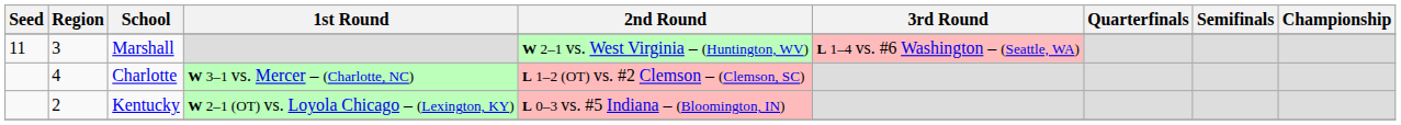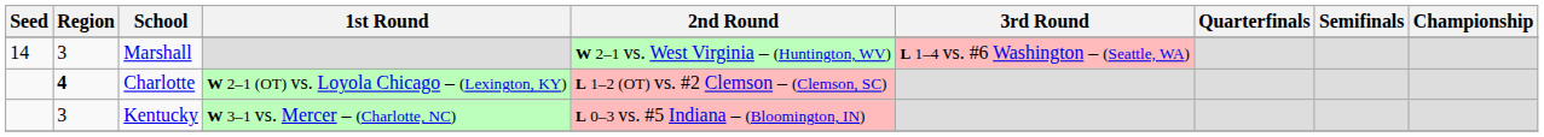 <table class="sortable wikitable" style="white-space:nowrap; font-size:90%;">
 <tr>
 <th>Seed</th>
 <th>Region</th>
 <th>School</th>
 <th>1st Round</th>
 <th>2nd Round</th>
 <th>3rd Round</th>
 <th>Quarterfinals</th>
 <th>Semifinals</th>
 <th>Championship</th>
 </tr>
 <tr>
 </tr>
 <tr>
-<td>11</td>
+<td>14</td>
 <td>3</td>
 <td><a href='#'>Marshall</a></td>
 <td bgcolor=#ddd></td>
 <td style="background:#bfb;"><small> <strong>W</strong> 2–1 </small> vs. <a href='#'>West Virginia</a> – <small>(<a href='#'>Huntington, WV</a>)</small></td>
 <td style="background:#fbb;"><small> <strong>L</strong> 1–4 </small> vs. #6 <a href='#'>Washington</a> – <small>(<a href='#'>Seattle, WA</a>)</small></td>
 <td style="background:#ddd;"></td>
 <td style="background:#ddd;"></td>
 <td style="background:#ddd;"></td>
 </tr>
 <tr>
 <td></td>
-<td>4</td>
+<td><strong>4</strong></td>
 <td><a href='#'>Charlotte</a></td>
-<td style="background:#bfb;"><small> <strong>W</strong> 3–1 </small> vs. <a href='#'>Mercer</a> – <small>(<a href='#'>Charlotte, NC</a>)</small></td>
+<td style="background:#bfb;"><small> <strong>W</strong> 2–1 (OT) </small> vs. <a href='#'>Loyola Chicago</a> – <small>(<a href='#'>Lexington, KY</a>)</small></td>
 <td style="background:#fbb;"><small> <strong>L</strong> 1–2 (OT) </small> vs. #2 <a href='#'>Clemson</a> – <small>(<a href='#'>Clemson, SC</a>)</small></td>
 <td style="background:#ddd;"></td>
 <td style="background:#ddd;"></td>
 <td style="background:#ddd;"></td>
 <td style="background:#ddd;"></td>
 </tr>
 <tr>
 <td></td>
-<td>2</td>
+<td>3</td>
 <td><a href='#'>Kentucky</a></td>
-<td style="background:#bfb;"><small> <strong>W</strong> 2–1 (OT) </small> vs. <a href='#'>Loyola Chicago</a> – <small>(<a href='#'>Lexington, KY</a>)</small></td>
+<td style="background:#bfb;"><small> <strong>W</strong> 3–1 </small> vs. <a href='#'>Mercer</a> – <small>(<a href='#'>Charlotte, NC</a>)</small></td>
 <td style="background:#fbb;"><small> <strong>L</strong> 0–3 </small> vs. #5 <a href='#'>Indiana</a> – <small>(<a href='#'>Bloomington, IN</a>)</small></td>
 <td style="background:#ddd;"></td>
 <td style="background:#ddd;"></td>
 <td style="background:#ddd;"></td>
 <td style="background:#ddd;"></td>
 </tr>
 <tr>
 </tr>
 </table>
